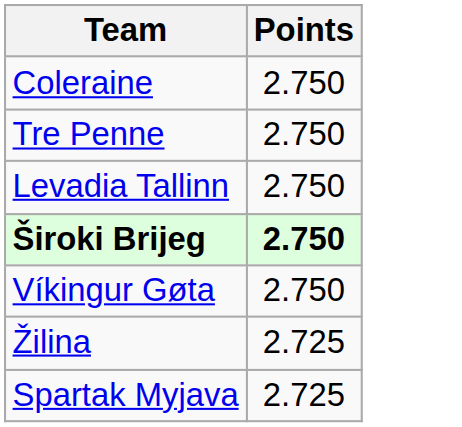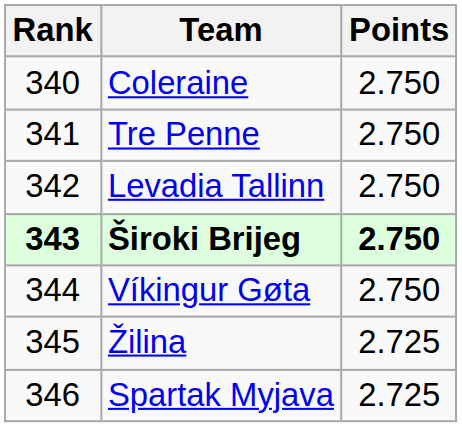 <table class="wikitable" style="text-align: center;">
 <tr>
+<th>Rank</th>
 <th>Team</th>
 <th>Points</th>
 </tr>
 <tr>
+<td>340</td>
 <td align=left> <a href='#'>Coleraine</a></td>
 <td>2.750</td>
 </tr>
 <tr>
+<td>341</td>
 <td align=left> <a href='#'>Tre Penne</a></td>
 <td>2.750</td>
 </tr>
 <tr>
+<td>342</td>
 <td align=left> <a href='#'>Levadia Tallinn</a></td>
 <td>2.750</td>
 </tr>
 <tr bgcolor="#ddffdd">
+<td><strong>343</strong></td>
 <td align=left> <strong>Široki Brijeg</strong></td>
 <td><strong>2.750</strong></td>
 </tr>
 <tr>
+<td>344</td>
 <td align=left> <a href='#'>Víkingur Gøta</a></td>
 <td>2.750</td>
 </tr>
 <tr>
+<td>345</td>
 <td align=left> <a href='#'>Žilina</a></td>
 <td>2.725</td>
 </tr>
 <tr>
+<td>346</td>
 <td align=left> <a href='#'>Spartak Myjava</a></td>
 <td>2.725</td>
 </tr>
 </table>
